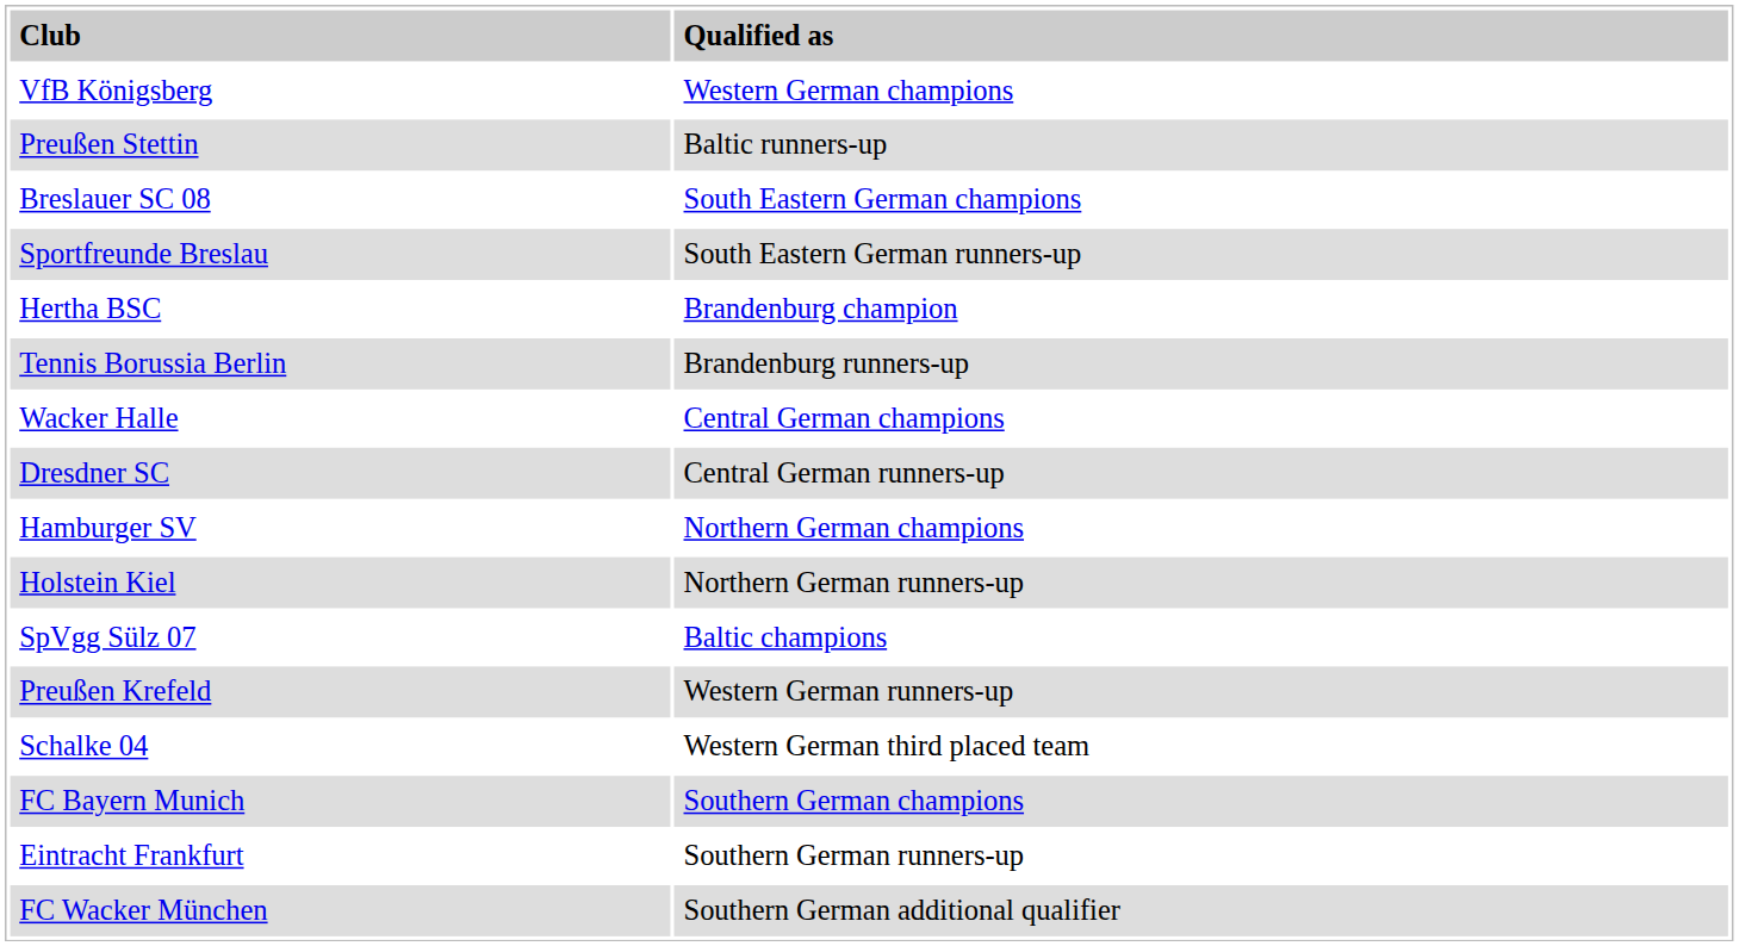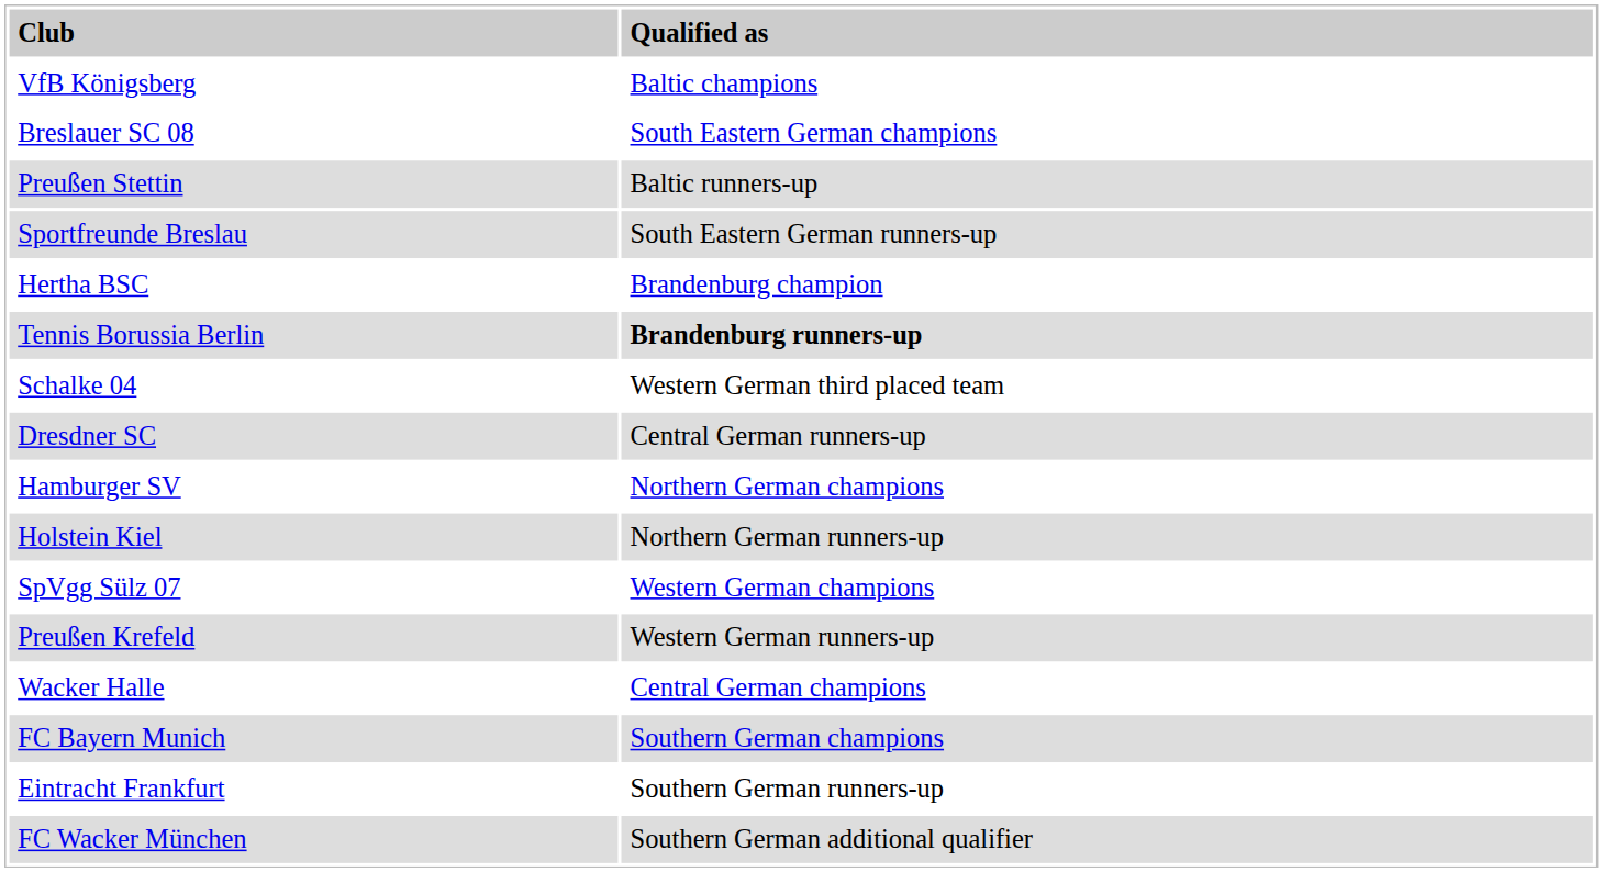 <table style="border:1px solid #bbb;background:#fff;" cellpadding="5" cellspacing="2" width="75%">
 <tr style="background:#ccc;font-weight:bold">
 <td>Club</td>
 <td>Qualified as</td>
 </tr>
 <tr>
 <td><a href='#'>VfB Königsberg</a></td>
-<td><a href='#'>Western German champions</a></td>
+<td><a href='#'>Baltic champions</a></td>
+</tr>
+<tr>
+<td><a href='#'>Breslauer SC 08</a></td>
+<td><a href='#'>South Eastern German champions</a></td>
 </tr>
 <tr style="background:#ddd">
 <td><a href='#'>Preußen Stettin</a></td>
 <td>Baltic runners-up</td>
-</tr>
-<tr>
-<td><a href='#'>Breslauer SC 08</a></td>
-<td><a href='#'>South Eastern German champions</a></td>
 </tr>
 <tr style="background:#ddd">
 <td><a href='#'>Sportfreunde Breslau</a></td>
 <td>South Eastern German runners-up</td>
 </tr>
 <tr>
 <td><a href='#'>Hertha BSC</a></td>
 <td><a href='#'>Brandenburg champion</a></td>
 </tr>
 <tr style="background:#ddd">
 <td><a href='#'>Tennis Borussia Berlin</a></td>
-<td>Brandenburg runners-up</td>
+<td><strong>Brandenburg runners-up</strong></td>
 </tr>
 <tr>
-<td><a href='#'>Wacker Halle</a></td>
-<td><a href='#'>Central German champions</a></td>
+<td><a href='#'>Schalke 04</a></td>
+<td>Western German third placed team</td>
 </tr>
 <tr style="background:#ddd">
 <td><a href='#'>Dresdner SC</a></td>
 <td>Central German runners-up</td>
 </tr>
 <tr>
 <td><a href='#'>Hamburger SV</a></td>
 <td><a href='#'>Northern German champions</a></td>
 </tr>
 <tr style="background:#ddd">
 <td><a href='#'>Holstein Kiel</a></td>
 <td>Northern German runners-up</td>
 </tr>
 <tr>
 <td><a href='#'>SpVgg Sülz 07</a></td>
-<td><a href='#'>Baltic champions</a></td>
+<td><a href='#'>Western German champions</a></td>
 </tr>
 <tr style="background:#ddd">
 <td><a href='#'>Preußen Krefeld</a></td>
 <td>Western German runners-up</td>
 </tr>
 <tr>
-<td><a href='#'>Schalke 04</a></td>
-<td>Western German third placed team</td>
+<td><a href='#'>Wacker Halle</a></td>
+<td><a href='#'>Central German champions</a></td>
 </tr>
 <tr style="background:#ddd">
 <td><a href='#'>FC Bayern Munich</a></td>
 <td><a href='#'>Southern German champions</a></td>
 </tr>
 <tr>
 <td><a href='#'>Eintracht Frankfurt</a></td>
 <td>Southern German runners-up</td>
 </tr>
 <tr style="background:#ddd">
 <td><a href='#'>FC Wacker München</a></td>
 <td>Southern German additional qualifier</td>
 </tr>
 </table>
